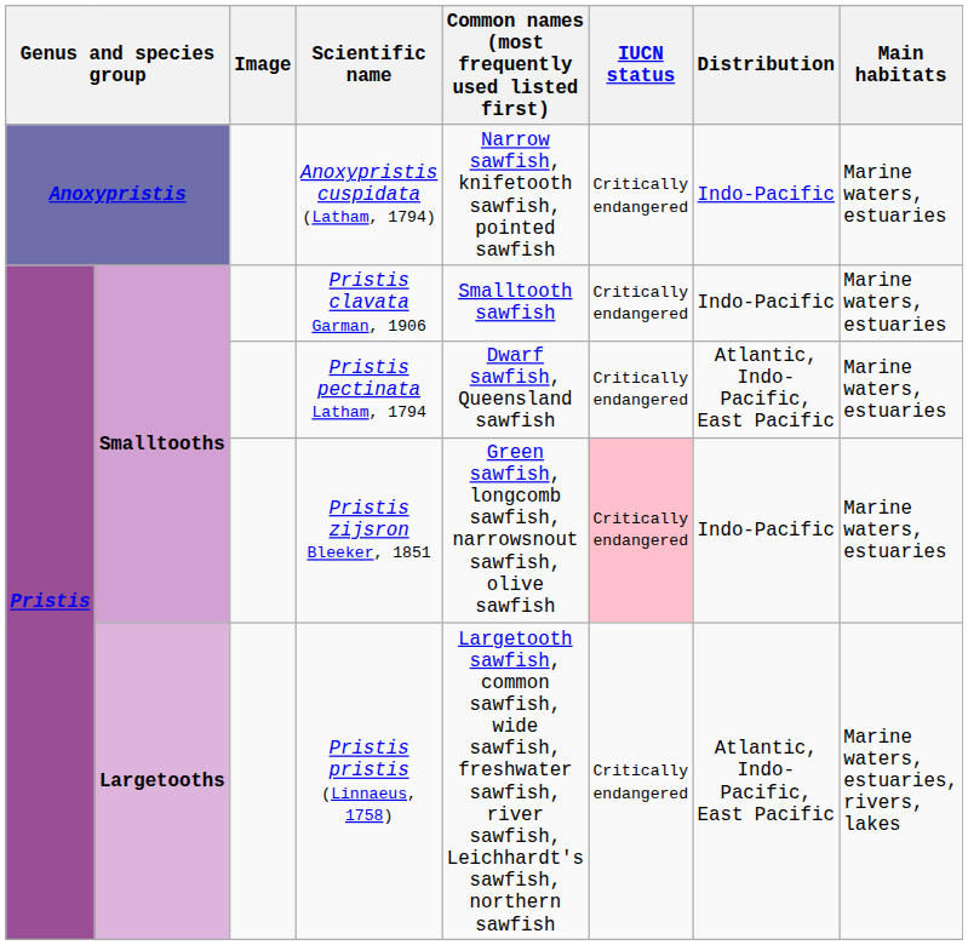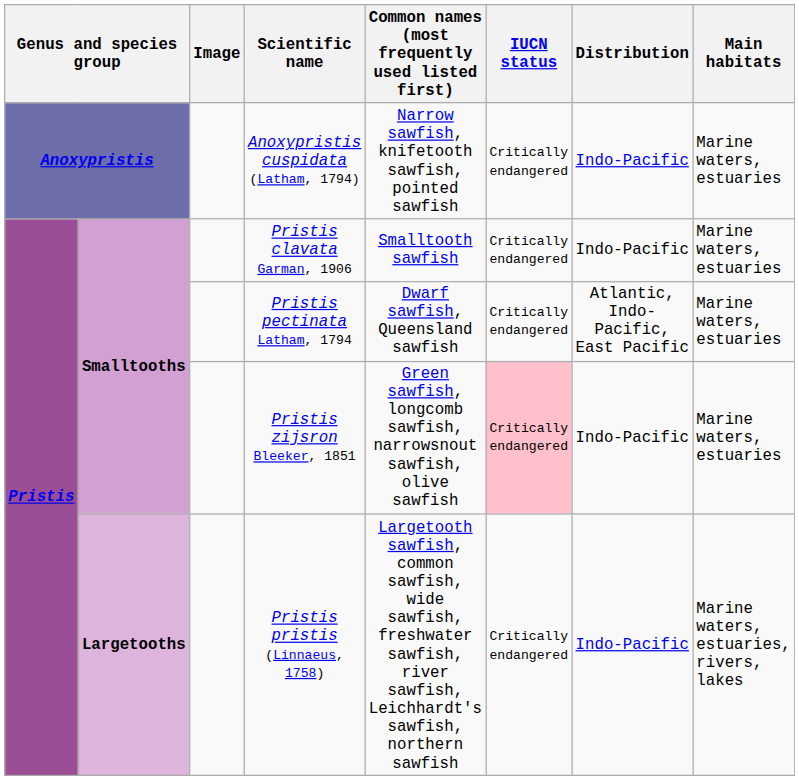 <table class="wikitable">
 <tr>
 <th colspan=2>Genus and species group</th>
 <th>Image</th>
 <th>Scientific name</th>
 <th>Common names (most frequently used listed first)</th>
 <th><a href='#'>IUCN status</a></th>
 <th>Distribution</th>
 <th>Main habitats</th>
 </tr>
 <tr>
 <th colspan=2 style="background:rgb(110,110,170)"><em><a href='#'><span>Anoxypristis</span></a></em></th>
 <td></td>
 <td align=center><em><a href='#'>Anoxypristis cuspidata</a></em><br><small>(<a href='#'>Latham</a>, 1794)</small></td>
 <td align=center><a href='#'>Narrow sawfish</a>,<br> knifetooth sawfish, pointed sawfish</td>
 <td> <small>Critically endangered</small></td>
 <td align="center"><a href='#'>Indo-Pacific</a></td>
 <td>Marine waters, estuaries</td>
 </tr>
 <tr>
 <th rowspan=6 style="background:rgb(153,78,150)"><em><a href='#'><span>Pristis</span></a></em></th>
 <th rowspan=3 style="background:rgb(210,160,210)">Smalltooths</th>
 <td></td>
 <td align=center><em><a href='#'>Pristis clavata</a></em><br><small><a href='#'>Garman</a>, 1906</small></td>
 <td align=center><a href='#'>Smalltooth sawfish</a></td>
 <td> <small>Critically endangered</small></td>
 <td align="center">Indo-Pacific</td>
 <td>Marine waters, estuaries</td>
 </tr>
 <tr>
 <td></td>
 <td align=center><em><a href='#'>Pristis pectinata</a></em><br><small><a href='#'>Latham</a>, 1794</small></td>
 <td align=center><a href='#'>Dwarf sawfish</a>,<br> Queensland sawfish</td>
 <td> <small>Critically endangered</small></td>
 <td align="center">Atlantic,<br> Indo-Pacific,<br> East Pacific</td>
 <td>Marine waters, estuaries</td>
 </tr>
 <tr>
 <td></td>
 <td align=center><em><a href='#'>Pristis zijsron</a></em><br><small><a href='#'>Bleeker</a>, 1851</small></td>
 <td align=center><a href='#'>Green sawfish</a>,<br> longcomb sawfish, narrowsnout sawfish, olive sawfish</td>
 <td style="background: pink;"> <small>Critically endangered</small></td>
 <td align="center">Indo-Pacific</td>
 <td>Marine waters, estuaries</td>
 </tr>
 <tr>
 <th rowspan=1 style="background:rgb(220,180,220)">Largetooths</th>
 <td></td>
 <td align=center><em><a href='#'>Pristis pristis</a></em><br><small>(<a href='#'>Linnaeus</a>, <a href='#'>1758</a>)</small></td>
 <td align=center><a href='#'>Largetooth sawfish</a>,<br> common sawfish, wide sawfish, freshwater sawfish, river sawfish, Leichhardt's sawfish, northern sawfish</td>
 <td> <small>Critically endangered</small></td>
-<td align="center">Atlantic,<br> Indo-Pacific,<br> East Pacific</td>
+<td align="center"><a href='#'>Indo-Pacific</a></td>
 <td>Marine waters, estuaries, rivers, lakes</td>
 </tr>
 </table>
